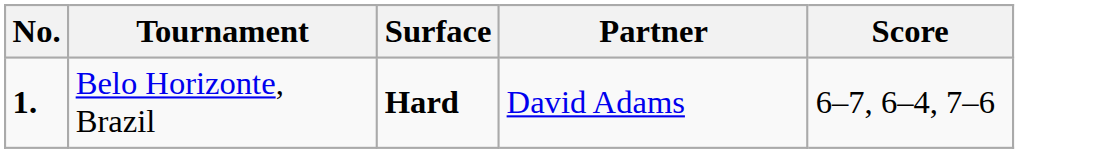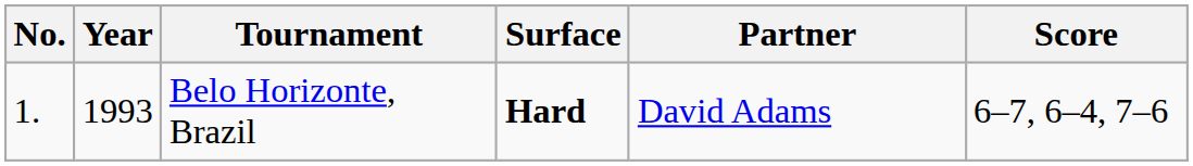 <table class="sortable wikitable" style=font-size:97%>
 <tr>
 <th style="width:20px">No.</th>
+<th style="width:30px">Year</th>
 <th style="width:140px">Tournament</th>
 <th style="width:50px">Surface</th>
 <th style="width:140px">Partner</th>
 <th style="width:90px" class="unsortable">Score</th>
 </tr>
 <tr>
-<td><strong>1.</strong></td>
+<td>1.</td>
+<td>1993</td>
 <td><a href='#'>Belo Horizonte</a>, Brazil</td>
 <td><strong>Hard</strong></td>
 <td> <a href='#'>David Adams</a></td>
 <td>6–7, 6–4, 7–6</td>
 </tr>
 </table>
